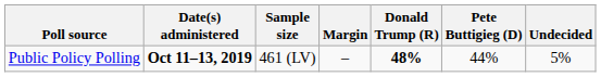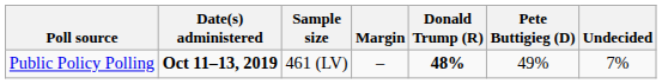 <table class="wikitable" style="font-size:90%;text-align:center;">
 <tr valign=bottom style="font-size:90%;">
 <th>Poll source</th>
 <th>Date(s)<br>administered</th>
 <th>Sample<br>size</th>
 <th>Margin<br></th>
 <th>Donald<br>Trump (R)</th>
 <th>Pete<br>Buttigieg (D)</th>
 <th>Undecided</th>
 </tr>
 <tr>
 <td style="text-align:left;"><a href='#'>Public Policy Polling</a></td>
 <td><strong>Oct 11–13, 2019</strong></td>
 <td>461 (LV)</td>
 <td>–</td>
 <td><strong>48%</strong></td>
-<td>44%</td>
-<td>5%</td>
+<td>49%</td>
+<td>7%</td>
 </tr>
 </table>
